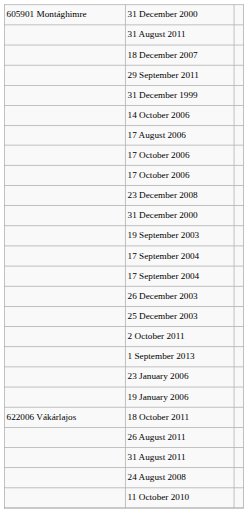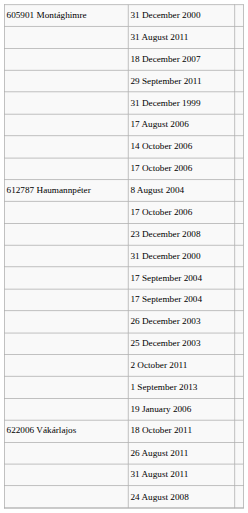 <table class="wikitable" style="font-size: 80%; float: left; width: 26em; margin-right: 1em; height: 700px">
 <tr>
 <td>605901 Montághimre</td>
 <td>31 December 2000</td>
 <td> </td>
 </tr>
 <tr>
 <td></td>
 <td>31 August 2011</td>
 <td></td>
 </tr>
 <tr>
 <td></td>
 <td>18 December 2007</td>
 <td></td>
 </tr>
 <tr>
 <td></td>
 <td>29 September 2011</td>
 <td></td>
 </tr>
 <tr>
 <td></td>
 <td>31 December 1999</td>
 <td> </td>
 </tr>
 <tr>
 <td></td>
+<td>17 August 2006</td>
+<td> </td>
+</tr>
+<tr>
+<td></td>
 <td>14 October 2006</td>
 <td> </td>
 </tr>
 <tr>
 <td></td>
-<td>17 August 2006</td>
+<td>17 October 2006</td>
 <td> </td>
 </tr>
 <tr>
-<td></td>
-<td>17 October 2006</td>
+<td>612787 Haumannpéter</td>
+<td>8 August 2004</td>
 <td> </td>
 </tr>
 <tr>
 <td></td>
 <td>17 October 2006</td>
 <td> </td>
 </tr>
 <tr>
 <td></td>
 <td>23 December 2008</td>
 <td></td>
 </tr>
 <tr>
 <td></td>
 <td>31 December 2000</td>
-<td> </td>
-</tr>
-<tr>
-<td></td>
-<td>19 September 2003</td>
 <td> </td>
 </tr>
 <tr>
 <td></td>
 <td>17 September 2004</td>
 <td></td>
 </tr>
 <tr>
 <td></td>
 <td>17 September 2004</td>
 <td></td>
 </tr>
 <tr>
 <td></td>
 <td>26 December 2003</td>
 <td></td>
 </tr>
 <tr>
 <td></td>
 <td>25 December 2003</td>
 <td></td>
 </tr>
 <tr>
 <td></td>
 <td>2 October 2011</td>
 <td></td>
 </tr>
 <tr>
 <td></td>
 <td>1 September 2013</td>
 <td></td>
 </tr>
 <tr>
 <td></td>
-<td>23 January 2006</td>
-<td></td>
-</tr>
-<tr>
-<td></td>
 <td>19 January 2006</td>
 <td></td>
 </tr>
 <tr>
 <td>622006 Vákárlajos</td>
 <td>18 October 2011</td>
 <td> </td>
 </tr>
 <tr>
 <td></td>
 <td>26 August 2011</td>
 <td></td>
 </tr>
 <tr>
 <td></td>
 <td>31 August 2011</td>
 <td></td>
 </tr>
 <tr>
 <td></td>
 <td>24 August 2008</td>
 <td></td>
 </tr>
 <tr>
-<td></td>
-<td>11 October 2010</td>
-<td></td>
-</tr>
-<tr>
 </tr>
 </table>
